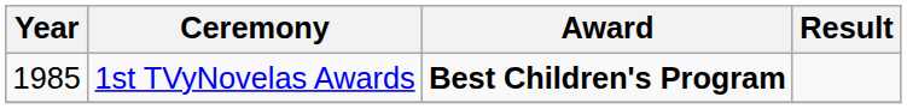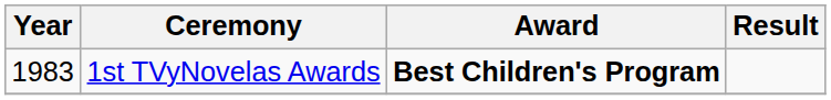 <table class="wikitable">
 <tr>
 <th>Year</th>
 <th>Ceremony</th>
 <th>Award</th>
 <th>Result</th>
 </tr>
 <tr>
-<td>1985</td>
+<td>1983</td>
 <td><a href='#'>1st TVyNovelas Awards</a></td>
 <td><strong>Best Children's Program</strong></td>
 <td></td>
 </tr>
 <tr>
 </tr>
 </table>
